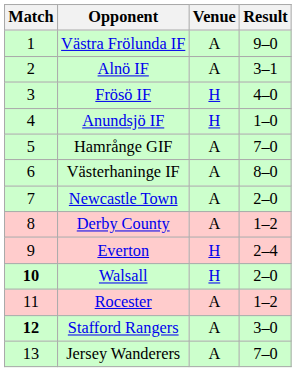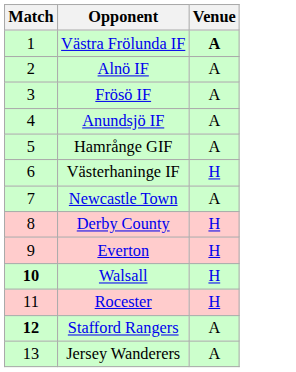 <table class="wikitable" style="font-size:100%; text-align:center">
 <tr>
 <th>Match</th>
 <th>Opponent</th>
 <th>Venue</th>
-<th>Result</th>
 </tr>
 <tr style="background: #CCFFCC;">
 <td align="center">1</td>
 <td><a href='#'>Västra Frölunda IF</a></td>
-<td>A</td>
-<td>9–0</td>
+<td><strong>A</strong></td>
 </tr>
 <tr style="background: #CCFFCC;">
 <td align="center">2</td>
 <td><a href='#'>Alnö IF</a></td>
 <td>A</td>
-<td>3–1</td>
 </tr>
 <tr style="background: #CCFFCC;">
 <td align="center">3</td>
 <td><a href='#'>Frösö IF</a></td>
-<td><a href='#'>H</a></td>
-<td>4–0</td>
+<td>A</td>
 </tr>
 <tr style="background: #CCFFCC;">
 <td align="center">4</td>
 <td><a href='#'>Anundsjö IF</a></td>
-<td><a href='#'>H</a></td>
-<td>1–0</td>
+<td>A</td>
 </tr>
 <tr style="background: #CCFFCC;">
 <td align="center">5</td>
 <td>Hamrånge GIF</td>
 <td>A</td>
-<td>7–0</td>
 </tr>
 <tr style="background: #CCFFCC;">
 <td align="center">6</td>
 <td>Västerhaninge IF</td>
-<td>A</td>
-<td>8–0</td>
+<td><a href='#'>H</a></td>
 </tr>
 <tr style="background: #CCFFCC;">
 <td align="center">7</td>
 <td><a href='#'>Newcastle Town</a></td>
 <td>A</td>
-<td>2–0</td>
 </tr>
 <tr style="background: #FFCCCC;">
 <td align="center">8</td>
 <td><a href='#'>Derby County</a></td>
-<td>A</td>
-<td>1–2</td>
+<td><a href='#'>H</a></td>
 </tr>
 <tr style="background: #FFCCCC;">
 <td align="center">9</td>
 <td><a href='#'>Everton</a></td>
 <td><a href='#'>H</a></td>
-<td>2–4</td>
 </tr>
 <tr style="background: #CCFFCC;">
 <td align="center"><strong>10</strong></td>
 <td><a href='#'>Walsall</a></td>
 <td><a href='#'>H</a></td>
-<td>2–0</td>
 </tr>
 <tr style="background: #FFCCCC;">
 <td align="center">11</td>
 <td><a href='#'>Rocester</a></td>
-<td>A</td>
-<td>1–2</td>
+<td><a href='#'>H</a></td>
 </tr>
 <tr style="background: #CCFFCC;">
 <td align="center"><strong>12</strong></td>
 <td><a href='#'>Stafford Rangers</a></td>
 <td>A</td>
-<td>3–0</td>
 </tr>
 <tr style="background: #CCFFCC;">
 <td align="center">13</td>
 <td>Jersey Wanderers</td>
 <td>A</td>
-<td>7–0</td>
 </tr>
 </table>
